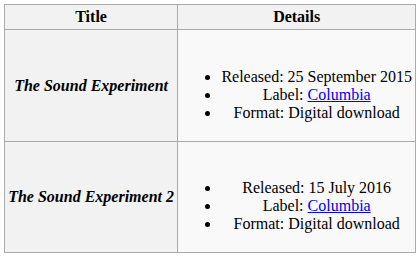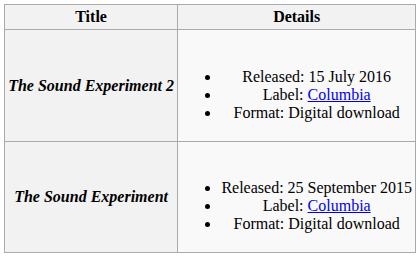 <table class="wikitable plainrowheaders" style="text-align:center;">
 <tr>
 <th scope="col">Title</th>
 <th scope="col">Details</th>
 </tr>
 <tr>
+<th scope="row"><em>The Sound Experiment 2</em></th>
+<td><br><ul><li>Released: 15 July 2016</li><li>Label: <a href='#'>Columbia</a></li><li>Format: Digital download</li></ul></td>
+</tr>
+<tr>
 <th scope="row"><em>The Sound Experiment</em></th>
 <td><br><ul><li>Released: 25 September 2015</li><li>Label: <a href='#'>Columbia</a></li><li>Format: Digital download</li></ul></td>
 </tr>
-<tr>
-<th scope="row"><em>The Sound Experiment 2</em></th>
-<td><br><ul><li>Released: 15 July 2016</li><li>Label: <a href='#'>Columbia</a></li><li>Format: Digital download</li></ul></td>
-</tr>
 </table>
